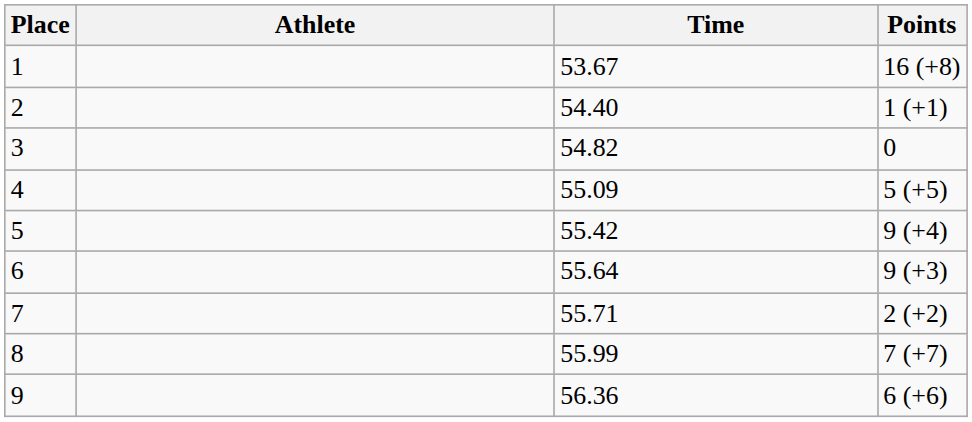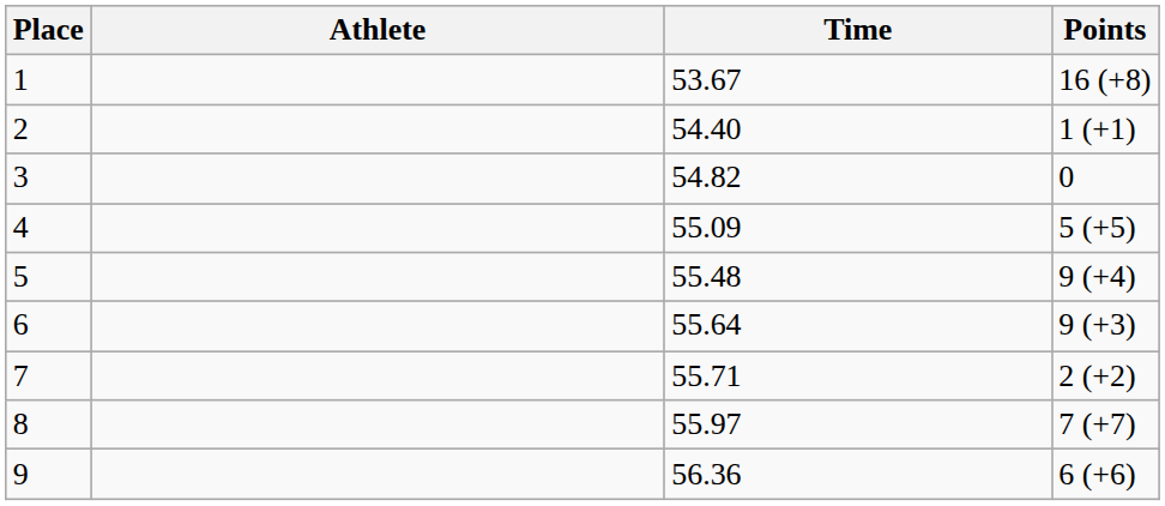 <table class="wikitable sortable">
 <tr>
 <th>Place</th>
 <th style="width:18em">Athlete</th>
 <th style="width:12em">Time</th>
 <th>Points</th>
 </tr>
 <tr>
 <td>1</td>
 <td></td>
 <td>53.67</td>
 <td>16 (+8)</td>
 </tr>
 <tr>
 <td>2</td>
 <td></td>
 <td>54.40</td>
 <td>1 (+1)</td>
 </tr>
 <tr>
 <td>3</td>
 <td></td>
 <td>54.82</td>
 <td>0</td>
 </tr>
 <tr>
 <td>4</td>
 <td></td>
 <td>55.09</td>
 <td>5 (+5)</td>
 </tr>
 <tr>
 <td>5</td>
 <td></td>
-<td>55.42</td>
+<td>55.48</td>
 <td>9 (+4)</td>
 </tr>
 <tr>
 <td>6</td>
 <td></td>
 <td>55.64</td>
 <td>9 (+3)</td>
 </tr>
 <tr>
 <td>7</td>
 <td></td>
 <td>55.71</td>
 <td>2 (+2)</td>
 </tr>
 <tr>
 <td>8</td>
 <td></td>
-<td>55.99</td>
+<td>55.97</td>
 <td>7 (+7)</td>
 </tr>
 <tr>
 <td>9</td>
 <td></td>
 <td>56.36</td>
 <td>6 (+6)</td>
 </tr>
 </table>
